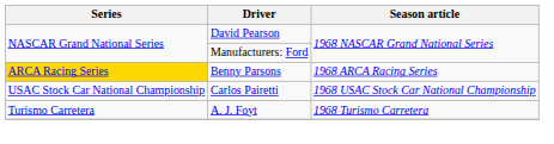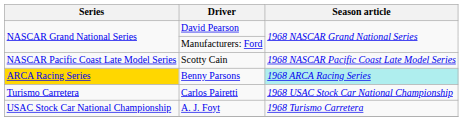 <table class="wikitable" style="font-size: 87%;">
 <tr>
 <th>Series</th>
 <th>Driver</th>
 <th>Season article</th>
 </tr>
 <tr>
 <td rowspan=2><a href='#'>NASCAR Grand National Series</a></td>
 <td> <a href='#'>David Pearson</a></td>
 <td rowspan=2><em><a href='#'>1968 NASCAR Grand National Series</a></em></td>
 </tr>
 <tr>
 <td>Manufacturers:  <a href='#'>Ford</a></td>
 </tr>
 <tr>
+<td><a href='#'>NASCAR Pacific Coast Late Model Series</a></td>
+<td> Scotty Cain</td>
+<td><em><a href='#'>1968 NASCAR Pacific Coast Late Model Series</a></em></td>
+</tr>
+<tr>
 <td style="background: gold;"><a href='#'>ARCA Racing Series</a></td>
 <td> <a href='#'>Benny Parsons</a></td>
-<td><em><a href='#'>1968 ARCA Racing Series</a></em></td>
+<td style="background: paleturquoise;"><em><a href='#'>1968 ARCA Racing Series</a></em></td>
 </tr>
 <tr>
-<td><a href='#'>USAC Stock Car National Championship</a></td>
+<td><a href='#'>Turismo Carretera</a></td>
 <td> <a href='#'>Carlos Pairetti</a></td>
 <td><em><a href='#'>1968 USAC Stock Car National Championship</a></em></td>
 </tr>
 <tr>
-<td><a href='#'>Turismo Carretera</a></td>
+<td><a href='#'>USAC Stock Car National Championship</a></td>
 <td> <a href='#'>A. J. Foyt</a></td>
 <td><em><a href='#'>1968 Turismo Carretera</a></em></td>
 </tr>
 <tr>
 </tr>
 </table>
